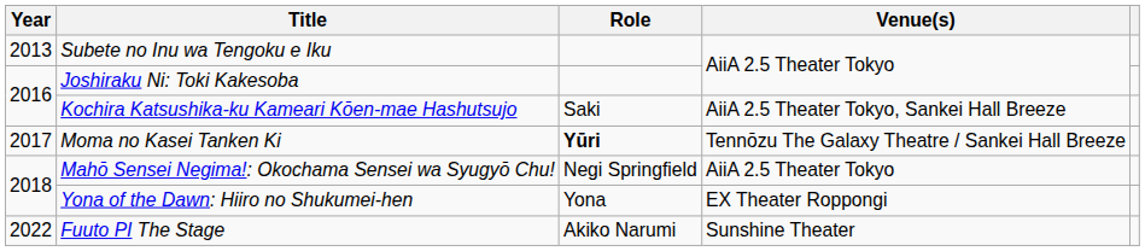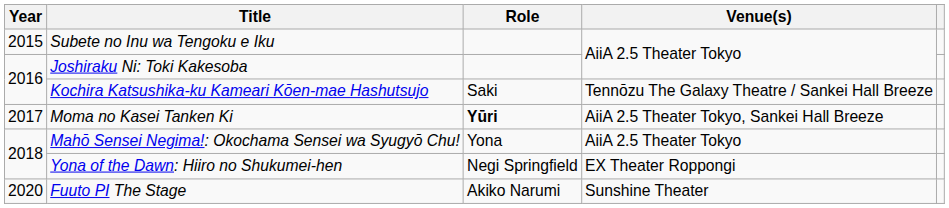 <table class="wikitable">
 <tr>
 <th>Year</th>
 <th>Title</th>
 <th>Role</th>
 <th>Venue(s)</th>
 <th></th>
 </tr>
 <tr>
-<td>2013</td>
+<td>2015</td>
 <td><em>Subete no Inu wa Tengoku e Iku</em></td>
 <td></td>
 <td rowspan="2">AiiA 2.5 Theater Tokyo</td>
 <td></td>
 </tr>
 <tr>
 <td rowspan="2">2016</td>
 <td><em><a href='#'>Joshiraku</a> Ni: Toki Kakesoba</em></td>
 <td></td>
 <td></td>
 </tr>
 <tr>
 <td><em><a href='#'>Kochira Katsushika-ku Kameari Kōen-mae Hashutsujo</a></em></td>
 <td>Saki</td>
-<td>AiiA 2.5 Theater Tokyo, Sankei Hall Breeze</td>
+<td>Tennōzu The Galaxy Theatre / Sankei Hall Breeze</td>
 <td></td>
 </tr>
 <tr>
 <td>2017</td>
 <td><em>Moma no Kasei Tanken Ki</em></td>
 <td><strong>Yūri</strong></td>
-<td>Tennōzu The Galaxy Theatre / Sankei Hall Breeze</td>
+<td>AiiA 2.5 Theater Tokyo, Sankei Hall Breeze</td>
 <td></td>
 </tr>
 <tr>
 <td rowspan="2">2018</td>
 <td><em><a href='#'>Mahō Sensei Negima!</a>: Okochama Sensei wa Syugyō Chu!</em></td>
-<td>Negi Springfield</td>
+<td>Yona</td>
 <td>AiiA 2.5 Theater Tokyo</td>
 <td></td>
 </tr>
 <tr>
 <td><em><a href='#'>Yona of the Dawn</a>: Hiiro no Shukumei-hen</em></td>
-<td>Yona</td>
+<td>Negi Springfield</td>
 <td>EX Theater Roppongi</td>
 <td></td>
 </tr>
 <tr>
-<td>2022</td>
+<td>2020</td>
 <td><em><a href='#'>Fuuto PI</a> The Stage</em></td>
 <td>Akiko Narumi</td>
 <td>Sunshine Theater</td>
 <td></td>
 </tr>
 </table>
